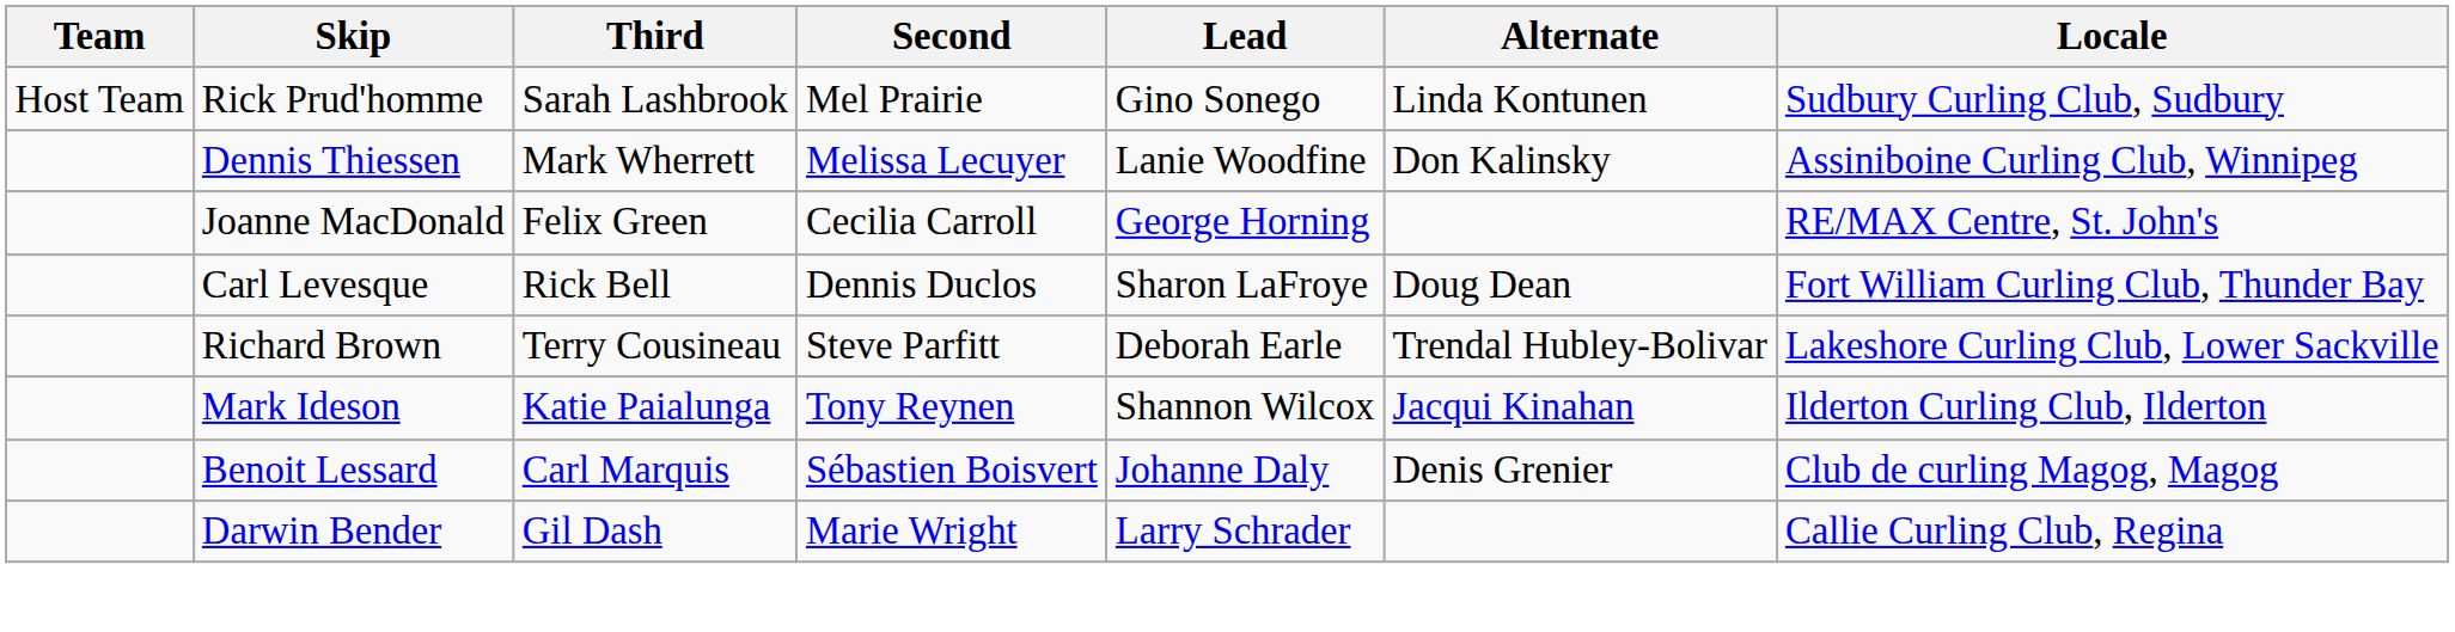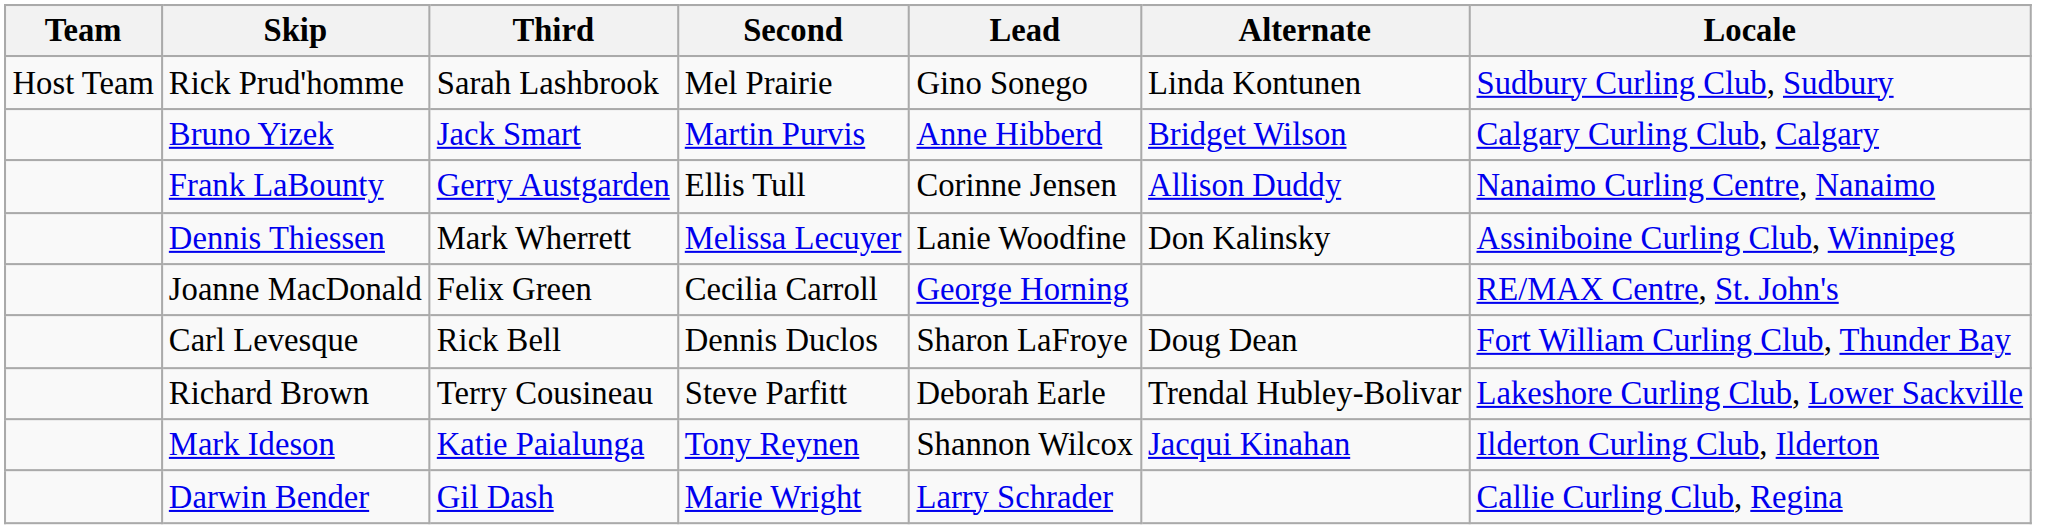 <table class=wikitable>
 <tr>
 <th>Team</th>
 <th>Skip</th>
 <th>Third</th>
 <th>Second</th>
 <th>Lead</th>
 <th>Alternate</th>
 <th>Locale</th>
 </tr>
 <tr>
 <td> Host Team</td>
 <td>Rick Prud'homme</td>
 <td>Sarah Lashbrook</td>
 <td>Mel Prairie</td>
 <td>Gino Sonego</td>
 <td>Linda Kontunen</td>
 <td><a href='#'>Sudbury Curling Club</a>, <a href='#'>Sudbury</a></td>
+</tr>
+<tr>
+<td></td>
+<td><a href='#'>Bruno Yizek</a></td>
+<td><a href='#'>Jack Smart</a></td>
+<td><a href='#'>Martin Purvis</a></td>
+<td><a href='#'>Anne Hibberd</a></td>
+<td><a href='#'>Bridget Wilson</a></td>
+<td><a href='#'>Calgary Curling Club</a>, <a href='#'>Calgary</a></td>
+</tr>
+<tr>
+<td></td>
+<td><a href='#'>Frank LaBounty</a></td>
+<td><a href='#'>Gerry Austgarden</a></td>
+<td>Ellis Tull</td>
+<td>Corinne Jensen</td>
+<td><a href='#'>Allison Duddy</a></td>
+<td><a href='#'>Nanaimo Curling Centre</a>, <a href='#'>Nanaimo</a></td>
 </tr>
 <tr>
 <td></td>
 <td><a href='#'>Dennis Thiessen</a></td>
 <td>Mark Wherrett</td>
 <td><a href='#'>Melissa Lecuyer</a></td>
 <td>Lanie Woodfine</td>
 <td>Don Kalinsky</td>
 <td><a href='#'>Assiniboine Curling Club</a>, <a href='#'>Winnipeg</a></td>
 </tr>
 <tr>
 <td></td>
 <td>Joanne MacDonald</td>
 <td>Felix Green</td>
 <td>Cecilia Carroll</td>
 <td><a href='#'>George Horning</a></td>
 <td></td>
 <td><a href='#'>RE/MAX Centre</a>, <a href='#'>St. John's</a></td>
 </tr>
 <tr>
 <td></td>
 <td>Carl Levesque</td>
 <td>Rick Bell</td>
 <td>Dennis Duclos</td>
 <td>Sharon LaFroye</td>
 <td>Doug Dean</td>
 <td><a href='#'>Fort William Curling Club</a>, <a href='#'>Thunder Bay</a></td>
 </tr>
 <tr>
 <td></td>
 <td>Richard Brown</td>
 <td>Terry Cousineau</td>
 <td>Steve Parfitt</td>
 <td>Deborah Earle</td>
 <td>Trendal Hubley-Bolivar</td>
 <td><a href='#'>Lakeshore Curling Club</a>, <a href='#'>Lower Sackville</a></td>
 </tr>
 <tr>
 <td></td>
 <td><a href='#'>Mark Ideson</a></td>
 <td><a href='#'>Katie Paialunga</a></td>
 <td><a href='#'>Tony Reynen</a></td>
 <td>Shannon Wilcox</td>
 <td><a href='#'>Jacqui Kinahan</a></td>
 <td><a href='#'>Ilderton Curling Club</a>, <a href='#'>Ilderton</a></td>
 </tr>
 <tr>
 <td></td>
-<td><a href='#'>Benoit Lessard</a></td>
-<td><a href='#'>Carl Marquis</a></td>
-<td><a href='#'>Sébastien Boisvert</a></td>
-<td><a href='#'>Johanne Daly</a></td>
-<td>Denis Grenier</td>
-<td><a href='#'>Club de curling Magog</a>, <a href='#'>Magog</a></td>
-</tr>
-<tr>
-<td></td>
 <td><a href='#'>Darwin Bender</a></td>
 <td><a href='#'>Gil Dash</a></td>
 <td><a href='#'>Marie Wright</a></td>
 <td><a href='#'>Larry Schrader</a></td>
 <td></td>
 <td><a href='#'>Callie Curling Club</a>, <a href='#'>Regina</a></td>
 </tr>
 </table>
